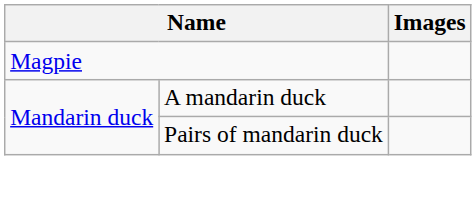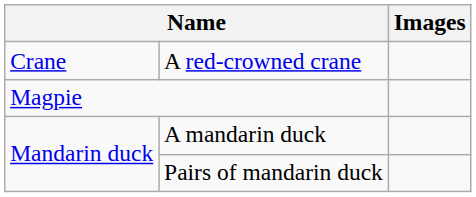 <table class="wikitable sortable mw-collapsible">
 <tr>
 <th colspan="2">Name</th>
 <th>Images</th>
+</tr>
+<tr>
+<td><a href='#'>Crane</a></td>
+<td>A <a href='#'>red-crowned crane</a></td>
+<td></td>
 </tr>
 <tr>
 <td colspan="2"><a href='#'>Magpie</a></td>
 <td></td>
 </tr>
 <tr>
 <td rowspan="2"><a href='#'>Mandarin duck</a></td>
 <td>A mandarin duck</td>
 <td></td>
 </tr>
 <tr>
 <td>Pairs of mandarin duck</td>
 <td></td>
 </tr>
 </table>
